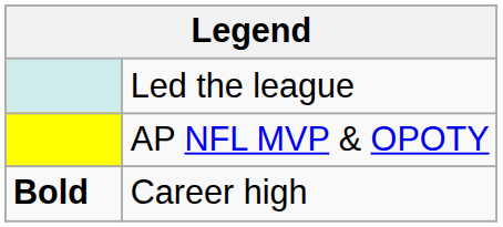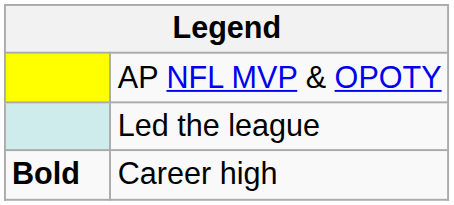 <table class="wikitable">
 <tr>
 <th colspan="2">Legend</th>
+</tr>
+<tr>
+<td style="background:#ffff00; width:3em;"></td>
+<td>AP <a href='#'>NFL MVP</a> & <a href='#'>OPOTY</a></td>
 </tr>
 <tr>
 <td style="background:#cfecec; width:3em;"></td>
 <td>Led the league</td>
 </tr>
 <tr>
-<td style="background:#ffff00; width:3em;"></td>
-<td>AP <a href='#'>NFL MVP</a> & <a href='#'>OPOTY</a></td>
-</tr>
-<tr>
 <td><strong>Bold</strong></td>
 <td>Career high</td>
 </tr>
 </table>
